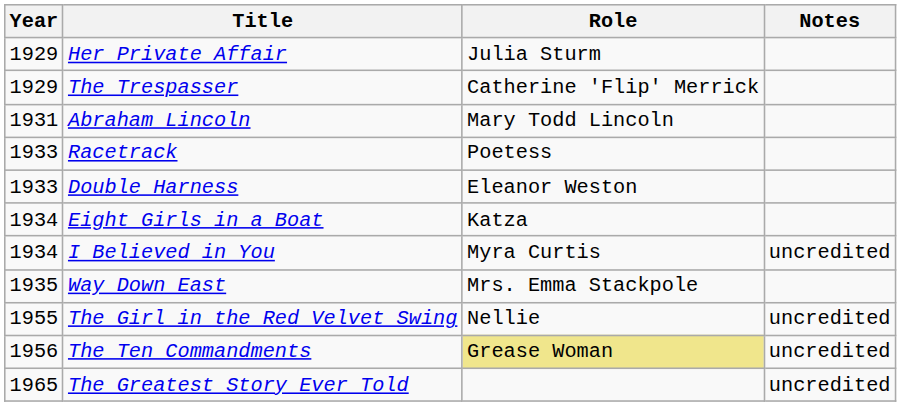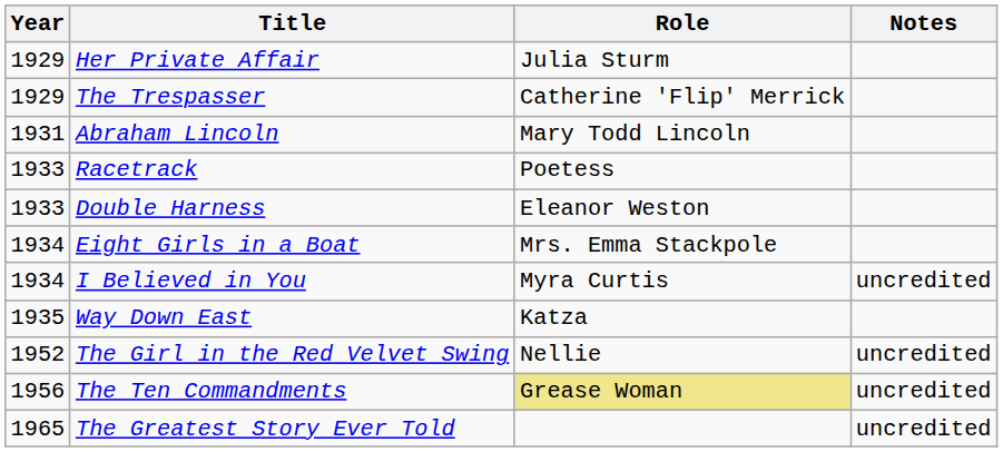 <table class="wikitable">
 <tr>
 <th>Year</th>
 <th>Title</th>
 <th>Role</th>
 <th>Notes</th>
 </tr>
 <tr>
 <td>1929</td>
 <td><em><a href='#'>Her Private Affair</a></em></td>
 <td>Julia Sturm</td>
 <td></td>
 </tr>
 <tr>
 <td>1929</td>
 <td><em><a href='#'>The Trespasser</a></em></td>
 <td>Catherine 'Flip' Merrick</td>
 <td></td>
 </tr>
 <tr>
 <td>1931</td>
 <td><em><a href='#'>Abraham Lincoln</a></em></td>
 <td>Mary Todd Lincoln</td>
 <td></td>
 </tr>
 <tr>
 <td>1933</td>
 <td><em><a href='#'>Racetrack</a></em></td>
 <td>Poetess</td>
 <td></td>
 </tr>
 <tr>
 <td>1933</td>
 <td><em><a href='#'>Double Harness</a></em></td>
 <td>Eleanor Weston</td>
 <td></td>
 </tr>
 <tr>
 <td>1934</td>
 <td><em><a href='#'>Eight Girls in a Boat</a></em></td>
-<td>Katza</td>
+<td>Mrs. Emma Stackpole</td>
 <td></td>
 </tr>
 <tr>
 <td>1934</td>
 <td><em><a href='#'>I Believed in You</a></em></td>
 <td>Myra Curtis</td>
 <td>uncredited</td>
 </tr>
 <tr>
 <td>1935</td>
 <td><em><a href='#'>Way Down East</a></em></td>
-<td>Mrs. Emma Stackpole</td>
+<td>Katza</td>
 <td></td>
 </tr>
 <tr>
-<td>1955</td>
+<td>1952</td>
 <td><em><a href='#'>The Girl in the Red Velvet Swing</a></em></td>
 <td>Nellie</td>
 <td>uncredited</td>
 </tr>
 <tr>
 <td>1956</td>
 <td><em><a href='#'>The Ten Commandments</a></em></td>
 <td style="background: khaki;">Grease Woman</td>
 <td>uncredited</td>
 </tr>
 <tr>
 <td>1965</td>
 <td><em><a href='#'>The Greatest Story Ever Told</a></em></td>
 <td></td>
 <td>uncredited</td>
 </tr>
 </table>
